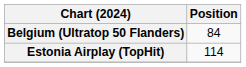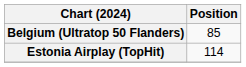 <table class="wikitable sortable plainrowheaders" style="text-align:center">
 <tr>
 <th scope="col">Chart (2024)</th>
 <th scope="col">Position</th>
 </tr>
 <tr>
 <th scope="row">Belgium (Ultratop 50 Flanders)</th>
-<td>84</td>
+<td>85</td>
 </tr>
 <tr>
 <th scope="row">Estonia Airplay (TopHit)</th>
 <td>114</td>
 </tr>
 <tr>
 </tr>
 </table>
